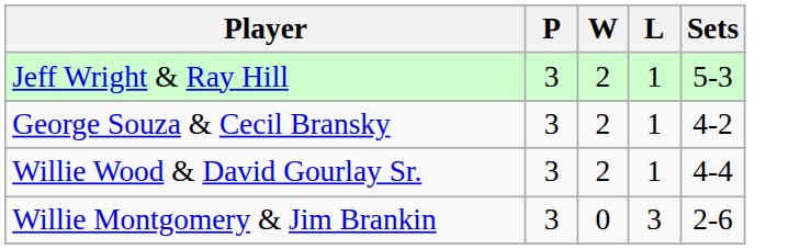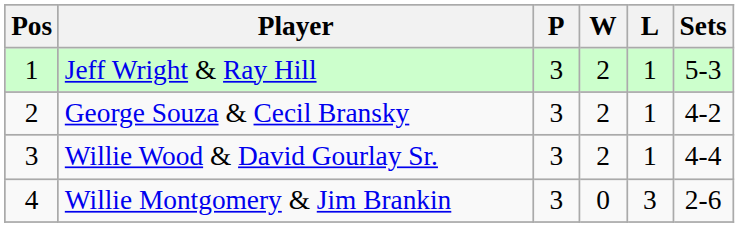 <table class="wikitable">
 <tr>
+<th width=20>Pos</th>
 <th width=270>Player</th>
 <th width=20>P</th>
 <th width=20>W</th>
 <th width=20>L</th>
 <th width=20>Sets</th>
 </tr>
 <tr align=center style="background: #ccffcc;">
+<td>1</td>
 <td align="left"> <a href='#'>Jeff Wright</a> & <a href='#'>Ray Hill</a></td>
 <td>3</td>
 <td>2</td>
 <td>1</td>
 <td>5-3</td>
 </tr>
 <tr align=center>
+<td>2</td>
 <td align="left"> <a href='#'>George Souza</a> &  <a href='#'>Cecil Bransky</a></td>
 <td>3</td>
 <td>2</td>
 <td>1</td>
 <td>4-2</td>
 </tr>
 <tr align=center>
+<td>3</td>
 <td align="left"> <a href='#'>Willie Wood</a> & <a href='#'>David Gourlay Sr.</a></td>
 <td>3</td>
 <td>2</td>
 <td>1</td>
 <td>4-4</td>
 </tr>
 <tr align=center>
+<td>4</td>
 <td align="left"> <a href='#'>Willie Montgomery</a> & <a href='#'>Jim Brankin</a></td>
 <td>3</td>
 <td>0</td>
 <td>3</td>
 <td>2-6</td>
 </tr>
 </table>
